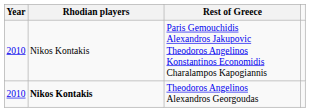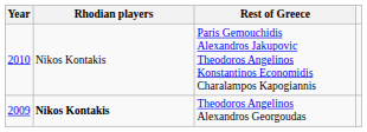 <table class="wikitable" style="font-size:90%">
 <tr>
 <th>Year</th>
 <th width="200">Rhodian players</th>
 <th width="200">Rest of Greece</th>
 </tr>
 <tr>
 <td><a href='#'>2010</a></td>
 <td> Nikos Kontakis</td>
 <td> <a href='#'>Paris Gemouchidis</a> <br> <a href='#'>Alexandros Jakupovic</a> <br> <a href='#'>Theodoros Angelinos</a> <br> <a href='#'>Konstantinos Economidis</a> <br> Charalampos Kapogiannis</td>
 <td></td>
 </tr>
 <tr>
-<td><a href='#'>2010</a></td>
+<td><a href='#'>2009</a></td>
 <td><strong> Nikos Kontakis</strong></td>
 <td> <a href='#'>Theodoros Angelinos</a><br> Alexandros Georgoudas</td>
 <td></td>
 </tr>
 </table>
